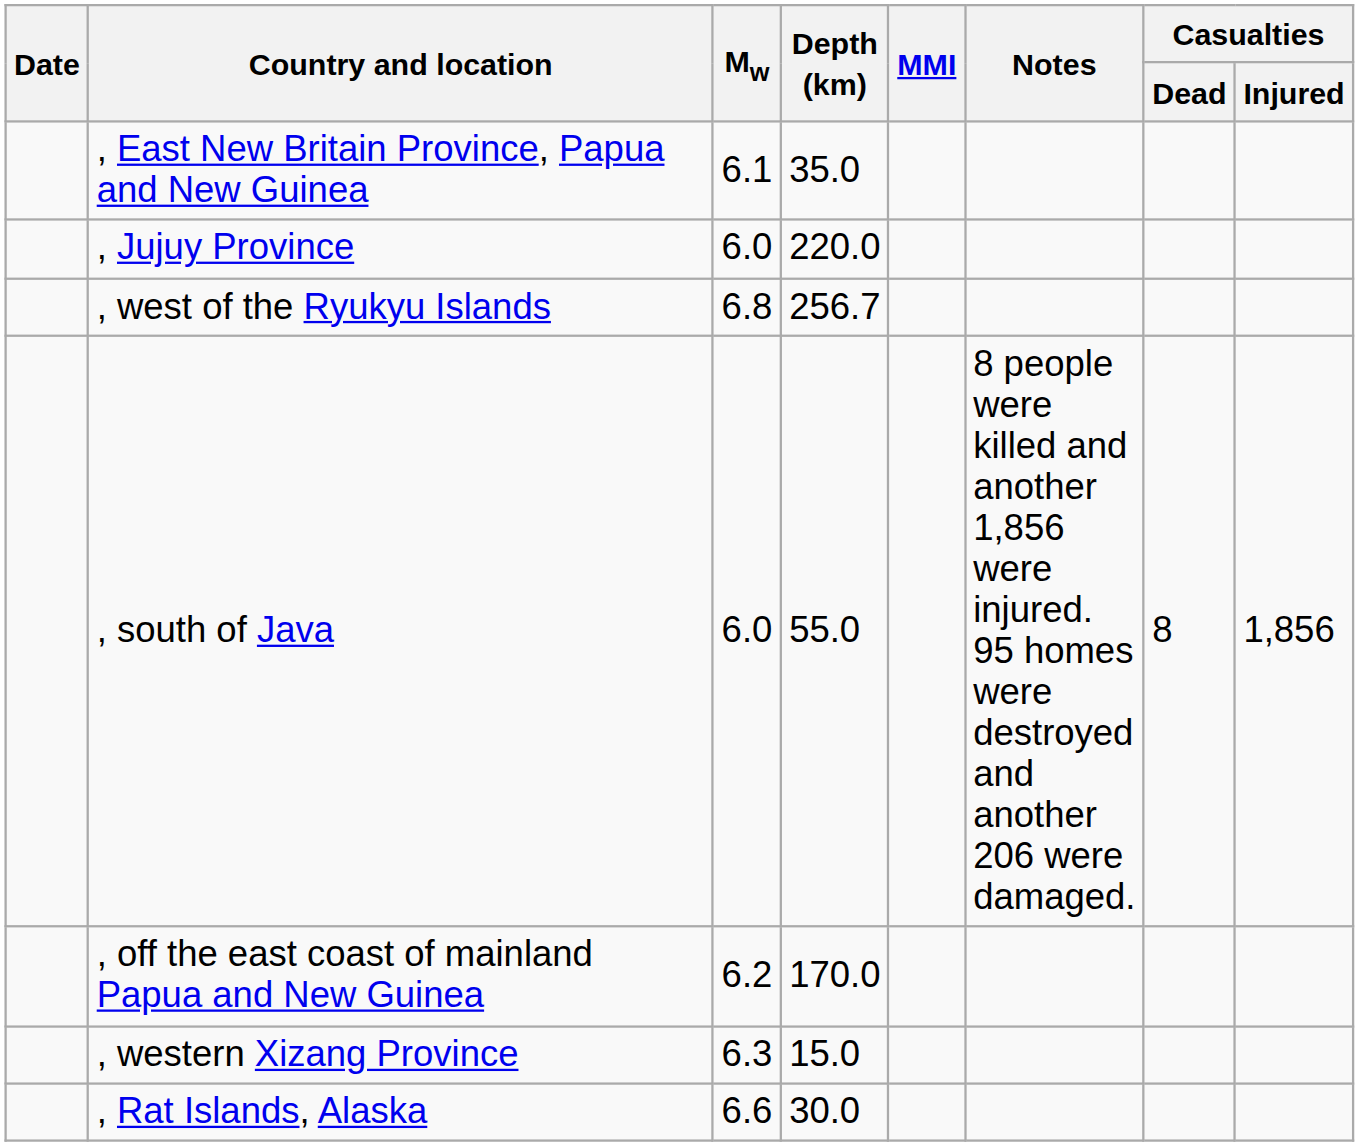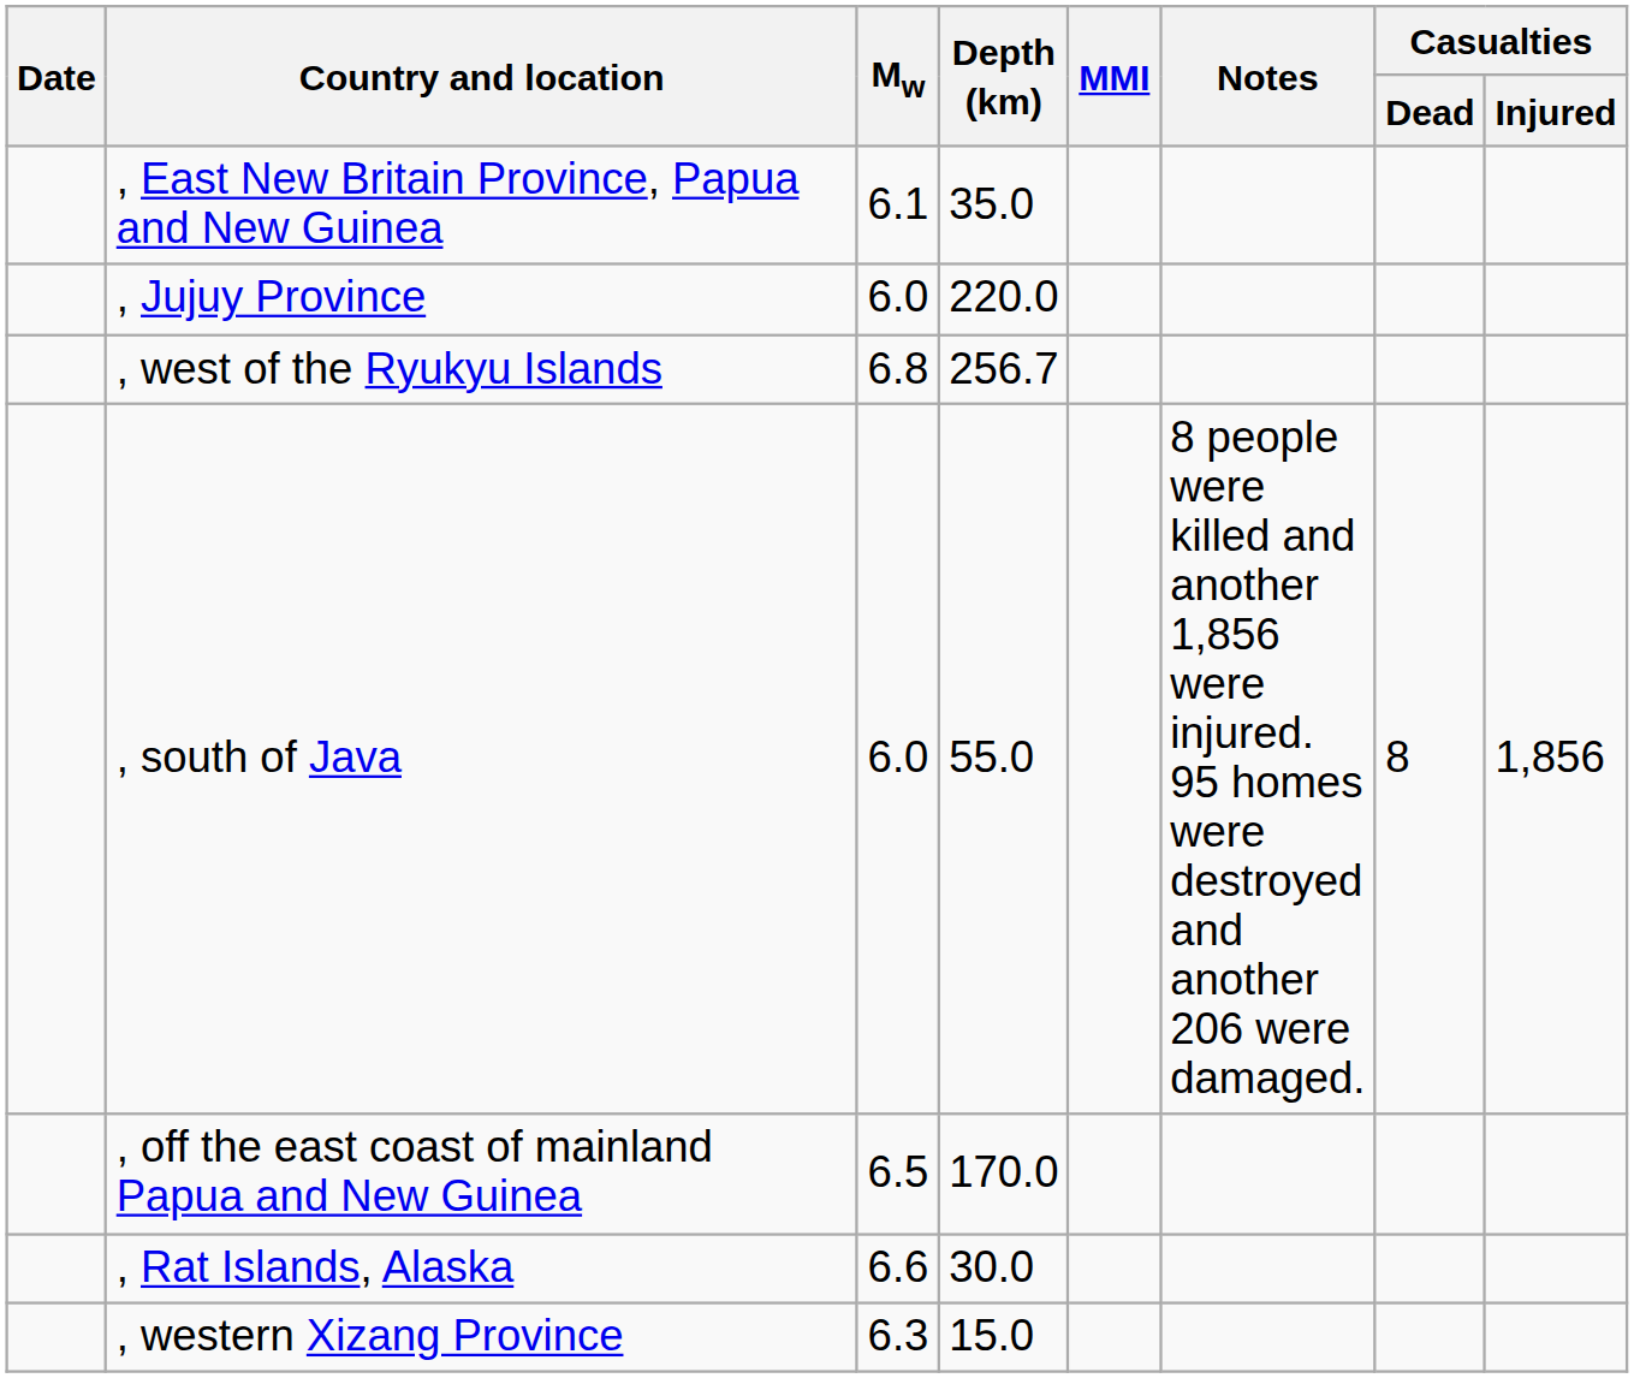 <table class="wikitable sortable sort-under" style="border:1px black; margin-left:1em;">
 <tr>
 <th rowspan="2"><small>Date</small></th>
 <th rowspan="2" style="width: 310px"><small>Country and location</small></th>
 <th rowspan="2"><small>M<sub>w</sub></small></th>
 <th rowspan="2"><small>Depth (km)</small></th>
 <th rowspan="2"><small><a href='#'>MMI</a></small></th>
 <th rowspan="2" class="unsortable"><small>Notes</small></th>
 <th colspan="2"><small>Casualties</small></th>
 </tr>
 <tr>
 <th><small>Dead</small></th>
 <th><small>Injured</small></th>
 </tr>
 <tr>
 <td></td>
 <td>, <a href='#'>East New Britain Province</a>, <a href='#'>Papua and New Guinea</a></td>
 <td>6.1</td>
 <td>35.0</td>
 <td></td>
 <td></td>
 <td></td>
 <td></td>
 </tr>
 <tr>
 <td></td>
 <td>, <a href='#'>Jujuy Province</a></td>
 <td>6.0</td>
 <td>220.0</td>
 <td></td>
 <td></td>
 <td></td>
 <td></td>
 </tr>
 <tr>
 <td></td>
 <td>, west of the <a href='#'>Ryukyu Islands</a></td>
 <td>6.8</td>
 <td>256.7</td>
 <td></td>
 <td></td>
 <td></td>
 <td></td>
 </tr>
 <tr>
 <td></td>
 <td>, south of <a href='#'>Java</a></td>
 <td>6.0</td>
 <td>55.0</td>
 <td></td>
 <td>8 people were killed and another 1,856 were injured. 95 homes were destroyed and another 206 were damaged.</td>
 <td>8</td>
 <td>1,856</td>
 </tr>
 <tr>
 <td></td>
 <td>, off the east coast of mainland <a href='#'>Papua and New Guinea</a></td>
-<td>6.2</td>
+<td>6.5</td>
 <td>170.0</td>
+<td></td>
+<td></td>
+<td></td>
+<td></td>
+</tr>
+<tr>
+<td></td>
+<td>, <a href='#'>Rat Islands</a>, <a href='#'>Alaska</a></td>
+<td>6.6</td>
+<td>30.0</td>
 <td></td>
 <td></td>
 <td></td>
 <td></td>
 </tr>
 <tr>
 <td></td>
 <td>, western <a href='#'>Xizang Province</a></td>
 <td>6.3</td>
 <td>15.0</td>
 <td></td>
 <td></td>
 <td></td>
 <td></td>
 </tr>
-<tr>
-<td></td>
-<td>, <a href='#'>Rat Islands</a>, <a href='#'>Alaska</a></td>
-<td>6.6</td>
-<td>30.0</td>
-<td></td>
-<td></td>
-<td></td>
-<td></td>
-</tr>
 </table>
